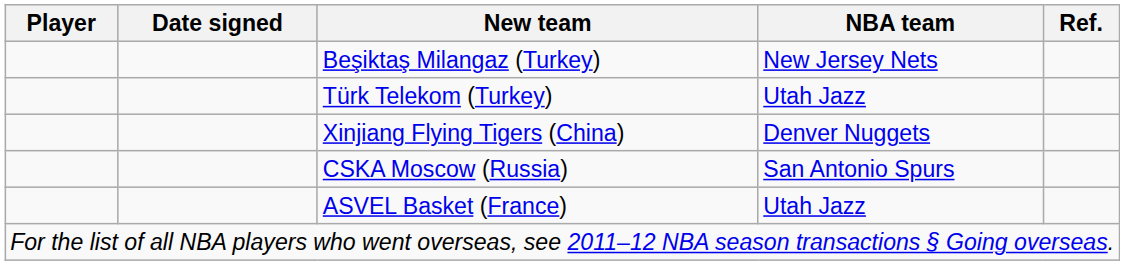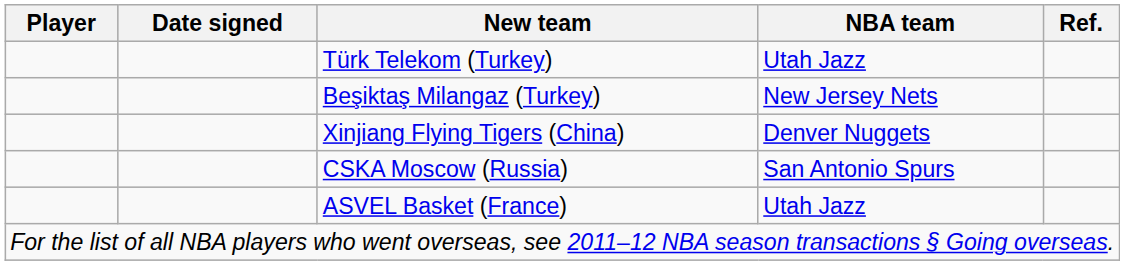 <table class="wikitable sortable" style="float:right; margin:0 0 0.5em 1em; text-align:left; font-size:95%">
 <tr>
 <th>Player</th>
 <th>Date signed</th>
 <th>New team</th>
 <th>NBA team</th>
 <th class="unsortable">Ref.</th>
 </tr>
 <tr>
 <td> </td>
 <td align=center></td>
-<td><a href='#'>Beşiktaş Milangaz</a> (<a href='#'>Turkey</a>)</td>
-<td><a href='#'>New Jersey Nets</a></td>
+<td><a href='#'>Türk Telekom</a> (<a href='#'>Turkey</a>)</td>
+<td><a href='#'>Utah Jazz</a></td>
 <td align=center></td>
 </tr>
 <tr>
 <td> </td>
 <td align=center></td>
-<td><a href='#'>Türk Telekom</a> (<a href='#'>Turkey</a>)</td>
-<td><a href='#'>Utah Jazz</a></td>
+<td><a href='#'>Beşiktaş Milangaz</a> (<a href='#'>Turkey</a>)</td>
+<td><a href='#'>New Jersey Nets</a></td>
 <td align=center></td>
 </tr>
 <tr>
 <td> </td>
 <td align=center></td>
 <td><a href='#'>Xinjiang Flying Tigers</a> (<a href='#'>China</a>)</td>
 <td><a href='#'>Denver Nuggets</a></td>
 <td align=center></td>
 </tr>
 <tr>
 <td> </td>
 <td align=center></td>
 <td><a href='#'>CSKA Moscow</a> (<a href='#'>Russia</a>)</td>
 <td><a href='#'>San Antonio Spurs</a></td>
 <td align=center></td>
 </tr>
 <tr>
 <td> </td>
 <td align=center></td>
 <td><a href='#'>ASVEL Basket</a> (<a href='#'>France</a>)</td>
 <td><a href='#'>Utah Jazz</a></td>
 <td align=center></td>
 </tr>
 <tr class="sortbottom">
 <td colspan="5"><em>For the list of all NBA players who went overseas, see <a href='#'>2011–12 NBA season transactions § Going overseas</a>.</em></td>
 </tr>
 </table>
